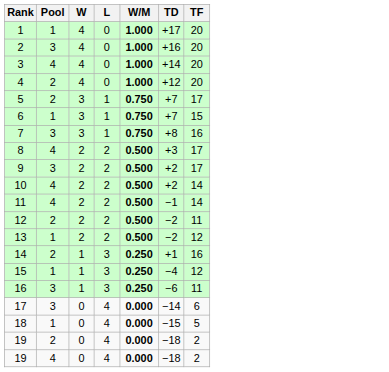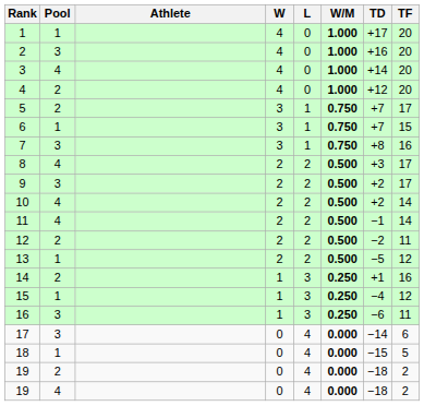 <table class=wikitable style="text-align:center">
 <tr>
 <th width=40>Rank</th>
 <th width=40>Pool</th>
+<th width=250>Athlete</th>
 <th width=30>W</th>
 <th width=30>L</th>
 <th width=50>W/M</th>
 <th width=30>TD</th>
 <th width=30>TF</th>
 </tr>
 <tr bgcolor="ccffcc">
 <td>1</td>
 <td>1</td>
+<td align=left></td>
 <td>4</td>
 <td>0</td>
 <td><strong>1.000</strong></td>
 <td>+17</td>
 <td>20</td>
 </tr>
 <tr bgcolor="ccffcc">
 <td>2</td>
 <td>3</td>
+<td align=left></td>
 <td>4</td>
 <td>0</td>
 <td><strong>1.000</strong></td>
 <td>+16</td>
 <td>20</td>
 </tr>
 <tr bgcolor="ccffcc">
 <td>3</td>
 <td>4</td>
+<td align=left></td>
 <td>4</td>
 <td>0</td>
 <td><strong>1.000</strong></td>
 <td>+14</td>
 <td>20</td>
 </tr>
 <tr bgcolor="ccffcc">
 <td>4</td>
 <td>2</td>
+<td align=left></td>
 <td>4</td>
 <td>0</td>
 <td><strong>1.000</strong></td>
 <td>+12</td>
 <td>20</td>
 </tr>
 <tr bgcolor="ccffcc">
 <td>5</td>
 <td>2</td>
+<td align=left></td>
 <td>3</td>
 <td>1</td>
 <td><strong>0.750</strong></td>
 <td>+7</td>
 <td>17</td>
 </tr>
 <tr bgcolor="ccffcc">
 <td>6</td>
 <td>1</td>
+<td align=left></td>
 <td>3</td>
 <td>1</td>
 <td><strong>0.750</strong></td>
 <td>+7</td>
 <td>15</td>
 </tr>
 <tr bgcolor="ccffcc">
 <td>7</td>
 <td>3</td>
+<td align=left></td>
 <td>3</td>
 <td>1</td>
 <td><strong>0.750</strong></td>
 <td>+8</td>
 <td>16</td>
 </tr>
 <tr bgcolor="ccffcc">
 <td>8</td>
 <td>4</td>
+<td align=left></td>
 <td>2</td>
 <td>2</td>
 <td><strong>0.500</strong></td>
 <td>+3</td>
 <td>17</td>
 </tr>
 <tr bgcolor="ccffcc">
 <td>9</td>
 <td>3</td>
+<td align=left></td>
 <td>2</td>
 <td>2</td>
 <td><strong>0.500</strong></td>
 <td>+2</td>
 <td>17</td>
 </tr>
 <tr bgcolor="ccffcc">
 <td>10</td>
 <td>4</td>
+<td align=left></td>
 <td>2</td>
 <td>2</td>
 <td><strong>0.500</strong></td>
 <td>+2</td>
 <td>14</td>
 </tr>
 <tr bgcolor="ccffcc">
 <td>11</td>
 <td>4</td>
+<td align=left></td>
 <td>2</td>
 <td>2</td>
 <td><strong>0.500</strong></td>
 <td>−1</td>
 <td>14</td>
 </tr>
 <tr bgcolor="ccffcc">
 <td>12</td>
 <td>2</td>
+<td align=left></td>
 <td>2</td>
 <td>2</td>
 <td><strong>0.500</strong></td>
 <td>−2</td>
 <td>11</td>
 </tr>
 <tr bgcolor="ccffcc">
 <td>13</td>
 <td>1</td>
+<td align=left></td>
 <td>2</td>
 <td>2</td>
 <td><strong>0.500</strong></td>
-<td>−2</td>
+<td>−5</td>
 <td>12</td>
 </tr>
 <tr bgcolor="ccffcc">
 <td>14</td>
 <td>2</td>
+<td align=left></td>
 <td>1</td>
 <td>3</td>
 <td><strong>0.250</strong></td>
 <td>+1</td>
 <td>16</td>
 </tr>
 <tr bgcolor="ccffcc">
 <td>15</td>
 <td>1</td>
+<td align=left></td>
 <td>1</td>
 <td>3</td>
 <td><strong>0.250</strong></td>
 <td>−4</td>
 <td>12</td>
 </tr>
 <tr bgcolor="ccffcc">
 <td>16</td>
 <td>3</td>
+<td align=left></td>
 <td>1</td>
 <td>3</td>
 <td><strong>0.250</strong></td>
 <td>−6</td>
 <td>11</td>
 </tr>
 <tr>
 <td>17</td>
 <td>3</td>
+<td align=left></td>
 <td>0</td>
 <td>4</td>
 <td><strong>0.000</strong></td>
 <td>−14</td>
 <td>6</td>
 </tr>
 <tr>
 <td>18</td>
 <td>1</td>
+<td align=left></td>
 <td>0</td>
 <td>4</td>
 <td><strong>0.000</strong></td>
 <td>−15</td>
 <td>5</td>
 </tr>
 <tr>
 <td>19</td>
 <td>2</td>
+<td align=left></td>
 <td>0</td>
 <td>4</td>
 <td><strong>0.000</strong></td>
 <td>−18</td>
 <td>2</td>
 </tr>
 <tr>
 <td>19</td>
 <td>4</td>
+<td align=left></td>
 <td>0</td>
 <td>4</td>
 <td><strong>0.000</strong></td>
 <td>−18</td>
 <td>2</td>
 </tr>
 </table>
